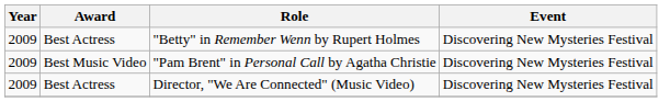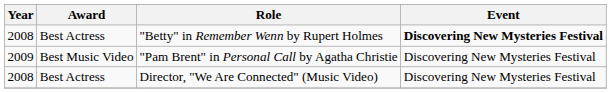 <table class="wikitable sortable">
 <tr>
 <th scope="col">Year</th>
 <th scope="col">Award</th>
 <th scope="col">Role</th>
 <th scope="col">Event</th>
 </tr>
 <tr>
-<td>2009</td>
+<td>2008</td>
 <td>Best Actress</td>
 <td>"Betty" in <em>Remember Wenn</em> by Rupert Holmes</td>
-<td>Discovering New Mysteries Festival</td>
+<td><strong>Discovering New Mysteries Festival</strong></td>
 </tr>
 <tr>
 <td>2009</td>
 <td>Best Music Video</td>
 <td>"Pam Brent" in <em>Personal Call</em> by Agatha Christie</td>
 <td>Discovering New Mysteries Festival</td>
 </tr>
 <tr>
-<td>2009</td>
+<td>2008</td>
 <td>Best Actress</td>
 <td>Director, "We Are Connected" (Music Video)</td>
 <td>Discovering New Mysteries Festival</td>
 </tr>
 <tr>
 </tr>
 </table>
